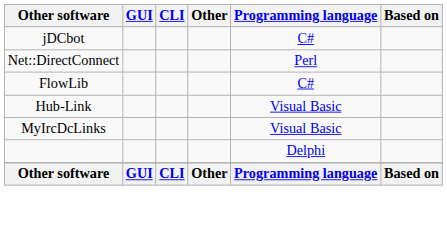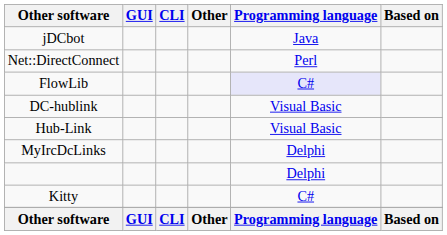 <table style="text-align: center;" class="wikitable sortable sort-under">
 <tr>
 <th>Other software</th>
 <th><a href='#'>GUI</a></th>
 <th><a href='#'>CLI</a></th>
 <th>Other</th>
 <th><a href='#'>Programming language</a></th>
 <th>Based on</th>
 </tr>
 <tr>
 <td>jDCbot</td>
 <td></td>
 <td></td>
 <td></td>
-<td><a href='#'>C#</a></td>
+<td><a href='#'>Java</a></td>
 <td></td>
 </tr>
 <tr>
 <td>Net::DirectConnect</td>
 <td></td>
 <td></td>
 <td></td>
 <td><a href='#'>Perl</a></td>
 <td></td>
 </tr>
 <tr>
 <td>FlowLib</td>
 <td></td>
 <td></td>
 <td></td>
-<td><a href='#'>C#</a></td>
+<td style="background: lavender;"><a href='#'>C#</a></td>
+<td></td>
+</tr>
+<tr>
+<td>DC-hublink</td>
+<td></td>
+<td></td>
+<td></td>
+<td><a href='#'>Visual Basic</a></td>
 <td></td>
 </tr>
 <tr>
 <td>Hub-Link</td>
 <td></td>
 <td></td>
 <td></td>
 <td><a href='#'>Visual Basic</a></td>
 <td></td>
 </tr>
 <tr>
 <td>MyIrcDcLinks</td>
 <td></td>
 <td></td>
 <td></td>
-<td><a href='#'>Visual Basic</a></td>
+<td><a href='#'>Delphi</a></td>
 <td></td>
 </tr>
 <tr>
 <td></td>
 <td></td>
 <td></td>
 <td></td>
 <td><a href='#'>Delphi</a></td>
+<td></td>
+</tr>
+<tr>
+<td>Kitty</td>
+<td></td>
+<td></td>
+<td></td>
+<td><a href='#'>C#</a></td>
 <td></td>
 </tr>
 <tr>
 </tr>
 <tr class="sortbottom">
 <th>Other software</th>
 <th><a href='#'>GUI</a></th>
 <th><a href='#'>CLI</a></th>
 <th>Other</th>
 <th><a href='#'>Programming language</a></th>
 <th>Based on</th>
 </tr>
 </table>
